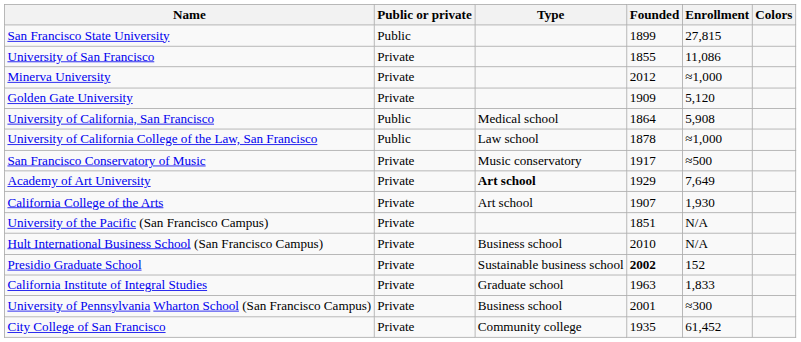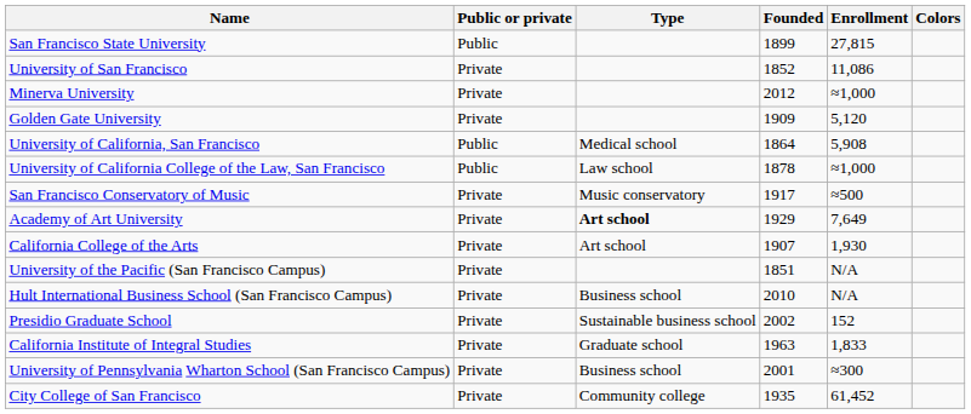 <table class="wikitable sortable">
 <tr>
 <th>Name</th>
 <th>Public or private</th>
 <th>Type</th>
 <th>Founded</th>
 <th>Enrollment</th>
 <th>Colors</th>
 </tr>
 <tr>
 <td><a href='#'>San Francisco State University</a></td>
 <td>Public</td>
 <td></td>
 <td>1899</td>
 <td>27,815</td>
 <td> </td>
 </tr>
 <tr>
 <td><a href='#'>University of San Francisco</a></td>
 <td>Private</td>
 <td></td>
-<td>1855</td>
+<td>1852</td>
 <td>11,086</td>
 <td> </td>
 </tr>
 <tr>
 <td><a href='#'>Minerva University</a></td>
 <td>Private</td>
 <td></td>
 <td>2012</td>
 <td>≈1,000</td>
 <td> </td>
 </tr>
 <tr>
 <td><a href='#'>Golden Gate University</a></td>
 <td>Private</td>
 <td></td>
 <td>1909</td>
 <td>5,120</td>
 <td> </td>
 </tr>
 <tr>
 <td><a href='#'>University of California, San Francisco</a></td>
 <td>Public</td>
 <td>Medical school</td>
 <td>1864</td>
 <td>5,908</td>
 <td> </td>
 </tr>
 <tr>
 <td><a href='#'>University of California College of the Law, San Francisco</a></td>
 <td>Public</td>
 <td>Law school</td>
 <td>1878</td>
 <td>≈1,000</td>
 <td> </td>
 </tr>
 <tr>
 <td><a href='#'>San Francisco Conservatory of Music</a></td>
 <td>Private</td>
 <td>Music conservatory</td>
 <td>1917</td>
 <td>≈500</td>
 <td> </td>
 </tr>
 <tr>
 <td><a href='#'>Academy of Art University</a></td>
 <td>Private</td>
 <td><strong>Art school</strong></td>
 <td>1929</td>
 <td>7,649</td>
 <td> </td>
 </tr>
 <tr>
 <td><a href='#'>California College of the Arts</a></td>
 <td>Private</td>
 <td>Art school</td>
 <td>1907</td>
 <td>1,930</td>
 <td>  </td>
 </tr>
 <tr>
 <td><a href='#'>University of the Pacific</a> (San Francisco Campus)</td>
 <td>Private</td>
 <td></td>
 <td>1851</td>
 <td>N/A</td>
 <td> </td>
 </tr>
 <tr>
 <td><a href='#'>Hult International Business School</a> (San Francisco Campus)</td>
 <td>Private</td>
 <td>Business school</td>
 <td>2010</td>
 <td>N/A</td>
 <td> </td>
 </tr>
 <tr>
 <td><a href='#'>Presidio Graduate School</a></td>
 <td>Private</td>
 <td>Sustainable business school</td>
-<td><strong>2002</strong></td>
+<td>2002</td>
 <td>152</td>
 <td></td>
 </tr>
 <tr>
 <td><a href='#'>California Institute of Integral Studies</a></td>
 <td>Private</td>
 <td>Graduate school</td>
 <td>1963</td>
 <td>1,833</td>
 <td></td>
 </tr>
 <tr>
 <td><a href='#'>University of Pennsylvania</a> <a href='#'>Wharton School</a> (San Francisco Campus)</td>
 <td>Private</td>
 <td>Business school</td>
 <td>2001</td>
 <td>≈300</td>
 <td> </td>
 </tr>
 <tr>
 <td><a href='#'>City College of San Francisco</a></td>
 <td>Private</td>
 <td>Community college</td>
 <td>1935</td>
 <td>61,452</td>
 <td> </td>
 </tr>
 </table>
